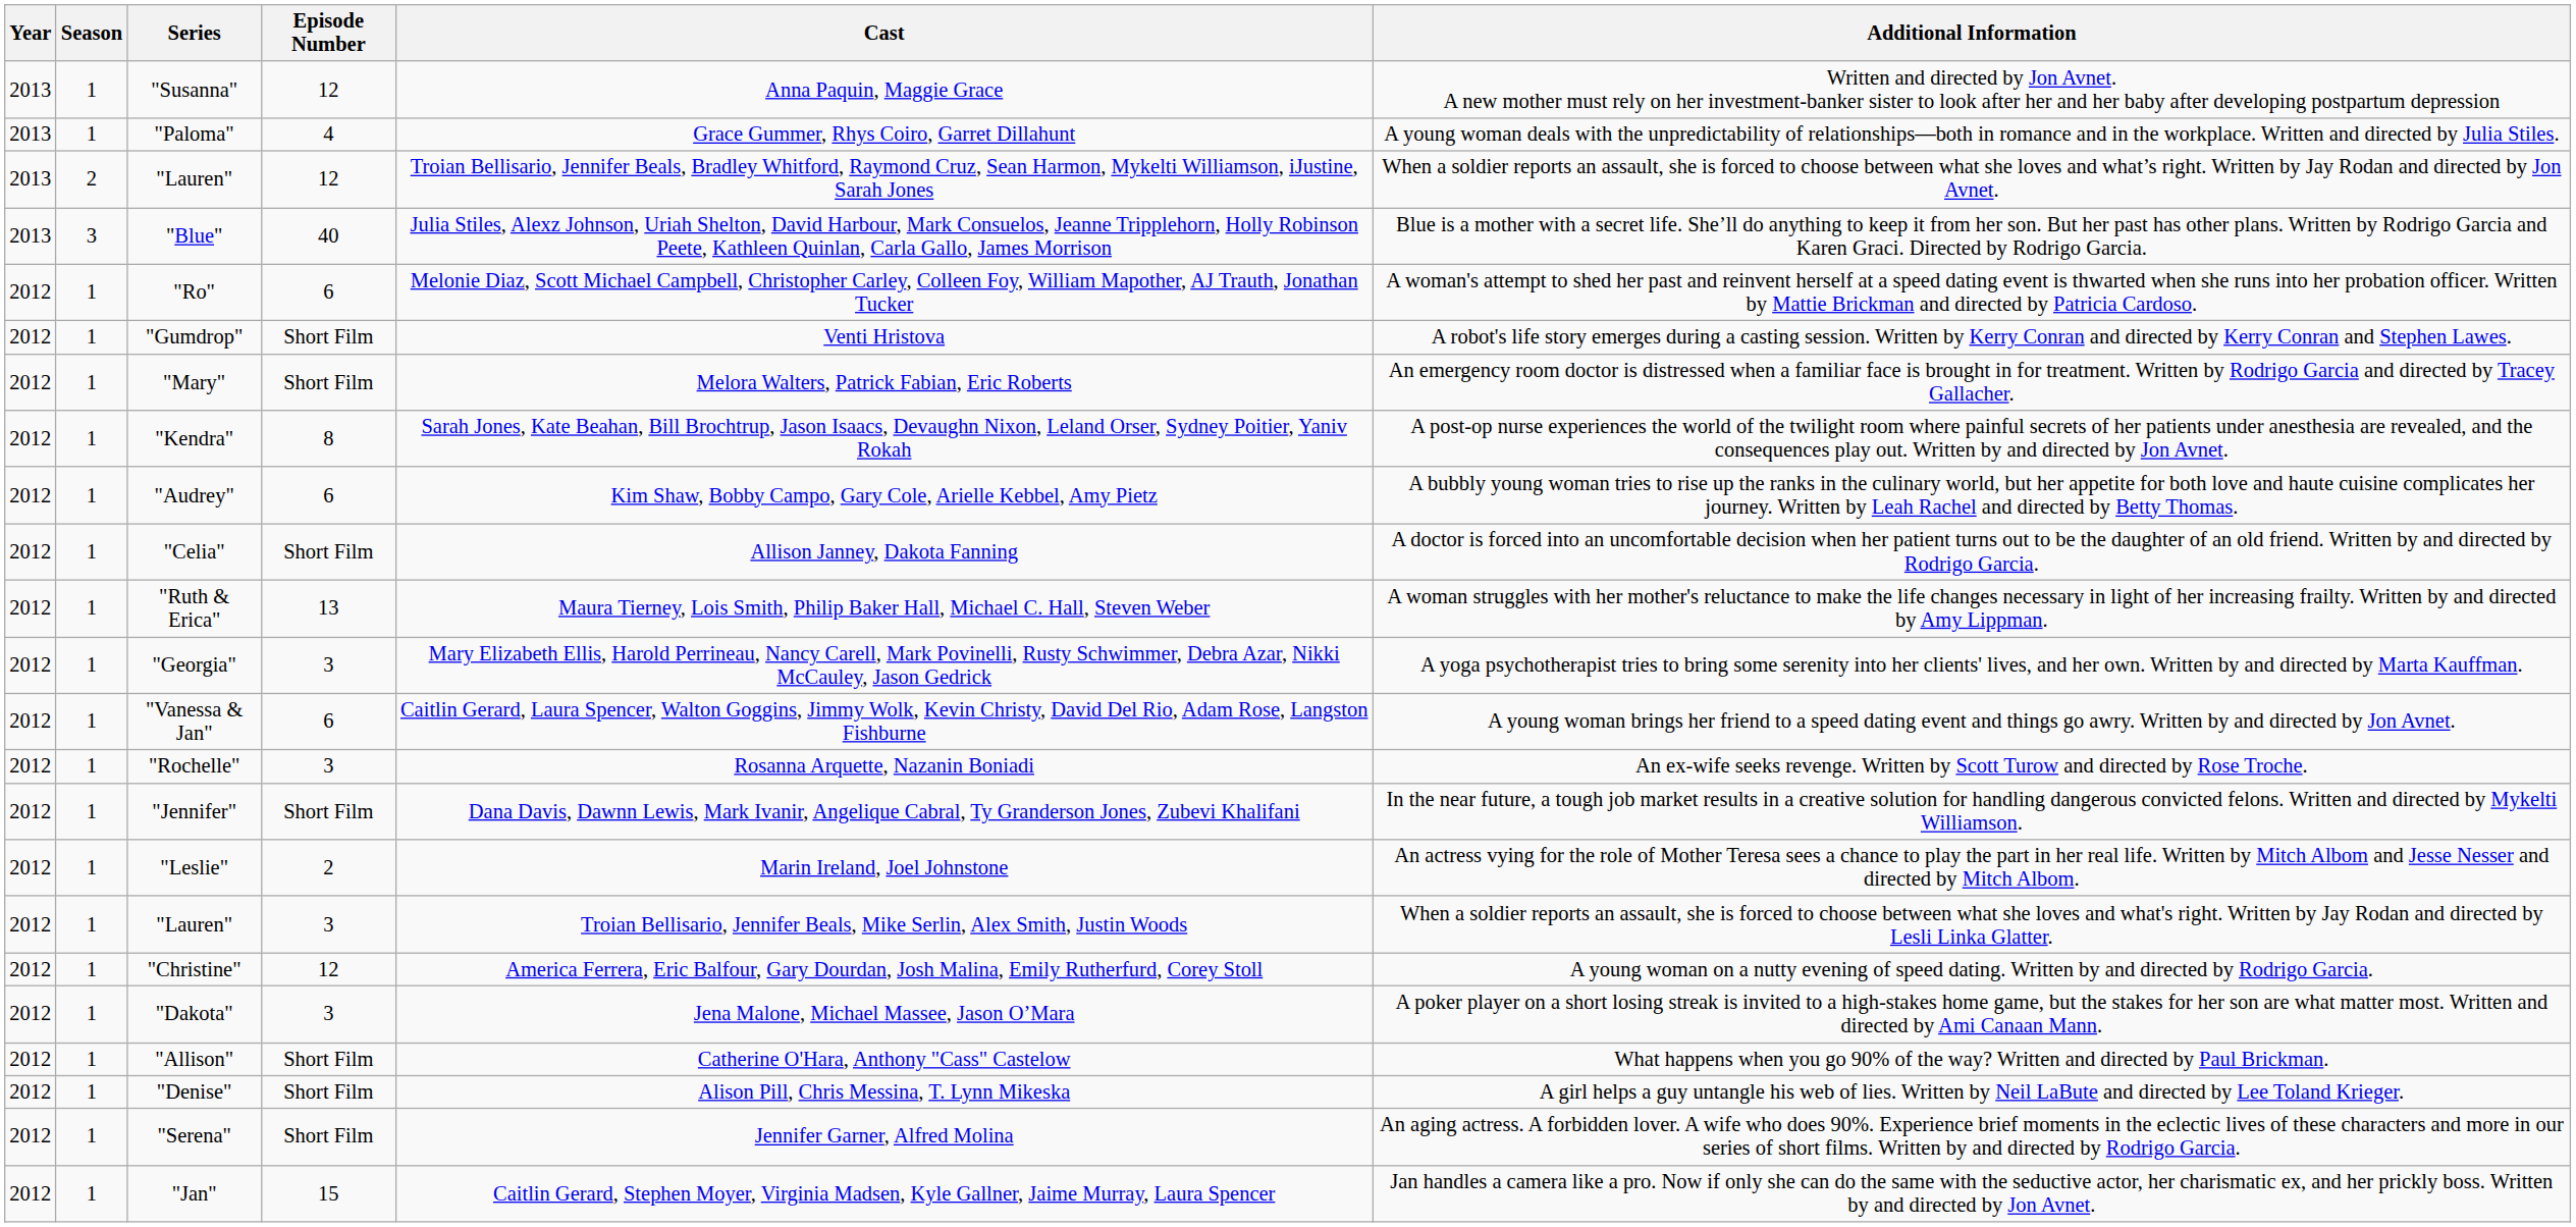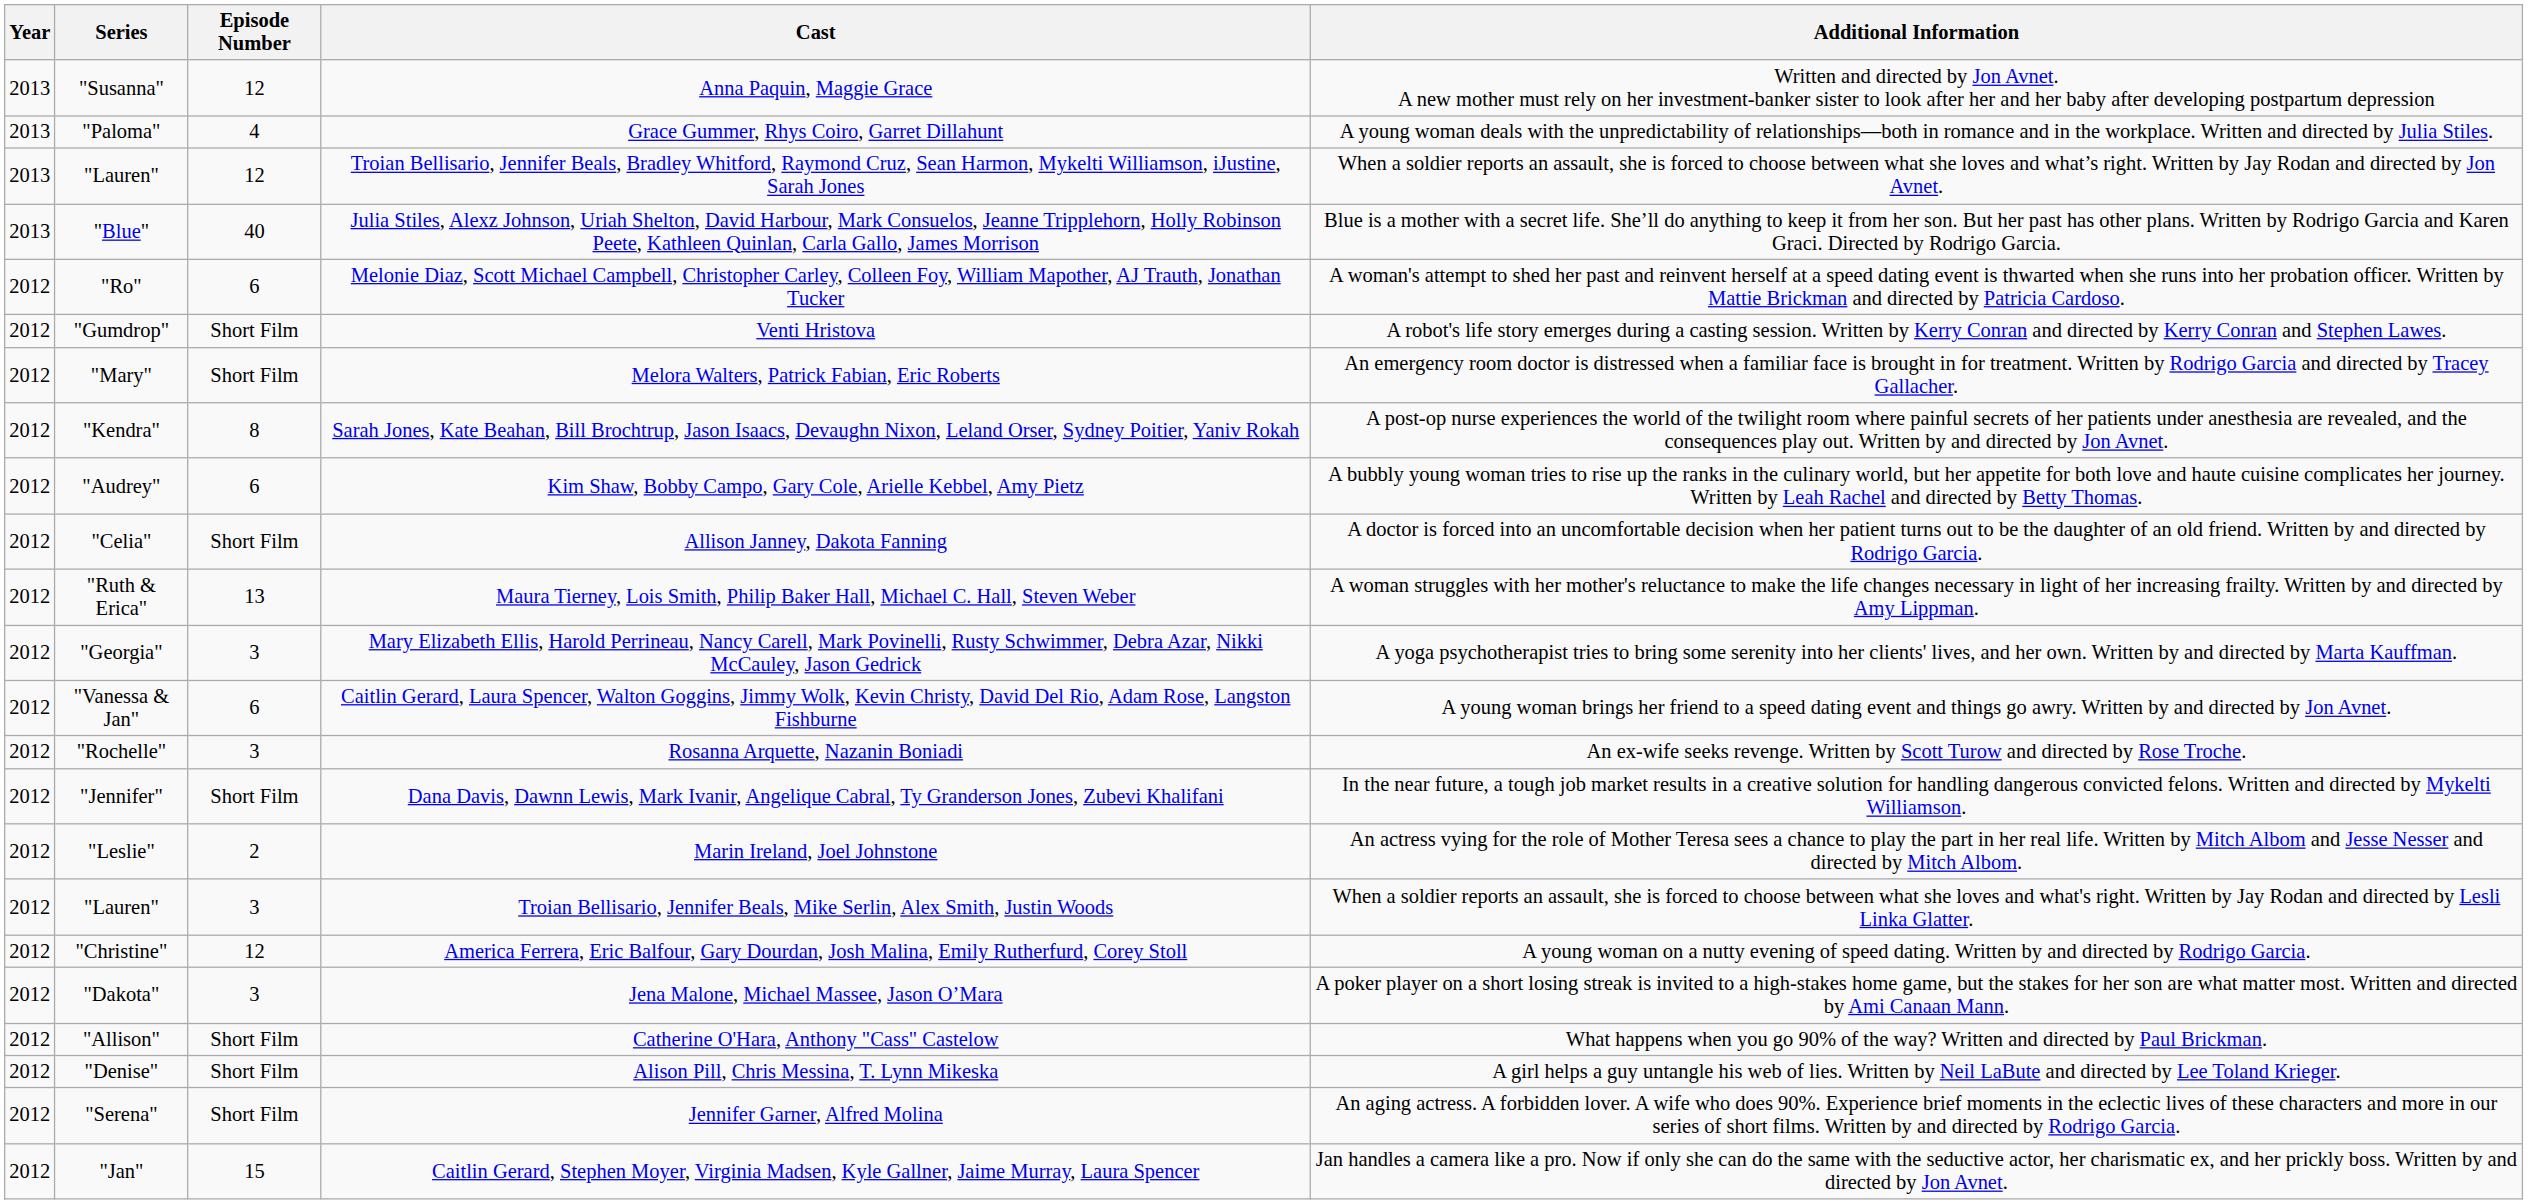 <table class="wikitable" style="text-align:center;">
 <tr>
 <th>Year</th>
-<th>Season</th>
 <th>Series</th>
 <th>Episode Number</th>
 <th>Cast</th>
 <th>Additional Information</th>
 </tr>
 <tr>
 <td>2013</td>
-<td>1</td>
 <td>"Susanna"</td>
 <td>12</td>
 <td><a href='#'>Anna Paquin</a>, <a href='#'>Maggie Grace</a></td>
 <td>Written and directed by <a href='#'>Jon Avnet</a>.<br>A new mother must rely on her investment-banker sister to look after her and her baby after developing postpartum depression </td>
 </tr>
 <tr>
 <td>2013</td>
-<td>1</td>
 <td>"Paloma"</td>
 <td>4</td>
 <td><a href='#'>Grace Gummer</a>, <a href='#'>Rhys Coiro</a>, <a href='#'>Garret Dillahunt</a></td>
 <td>A young woman deals with the unpredictability of relationships—both in romance and in the workplace.  Written and directed by <a href='#'>Julia Stiles</a>.</td>
 </tr>
 <tr>
 <td>2013</td>
-<td>2</td>
 <td>"Lauren"</td>
 <td>12</td>
 <td><a href='#'>Troian Bellisario</a>, <a href='#'>Jennifer Beals</a>, <a href='#'>Bradley Whitford</a>, <a href='#'>Raymond Cruz</a>, <a href='#'>Sean Harmon</a>, <a href='#'>Mykelti Williamson</a>, <a href='#'>iJustine</a>, <a href='#'>Sarah Jones</a></td>
 <td>When a soldier reports an assault, she is forced to choose between what she loves and what’s right.  Written by  Jay Rodan and directed by <a href='#'>Jon Avnet</a>.</td>
 </tr>
 <tr>
 <td>2013</td>
-<td>3</td>
 <td>"<a href='#'>Blue</a>"</td>
 <td>40</td>
 <td><a href='#'>Julia Stiles</a>, <a href='#'>Alexz Johnson</a>, <a href='#'>Uriah Shelton</a>, <a href='#'>David Harbour</a>, <a href='#'>Mark Consuelos</a>, <a href='#'>Jeanne Tripplehorn</a>, <a href='#'>Holly Robinson Peete</a>, <a href='#'>Kathleen Quinlan</a>, <a href='#'>Carla Gallo</a>, <a href='#'>James Morrison</a></td>
 <td>Blue is a mother with a secret life. She’ll do anything to keep it from her son. But her past has other plans.  Written by Rodrigo Garcia and Karen Graci. Directed by Rodrigo Garcia.</td>
 </tr>
 <tr>
 <td>2012</td>
-<td>1</td>
 <td>"Ro"</td>
 <td>6</td>
 <td><a href='#'>Melonie Diaz</a>, <a href='#'>Scott Michael Campbell</a>, <a href='#'>Christopher Carley</a>, <a href='#'>Colleen Foy</a>, <a href='#'>William Mapother</a>, <a href='#'>AJ Trauth</a>, <a href='#'>Jonathan Tucker</a></td>
 <td>A woman's attempt to shed her past and reinvent herself at a speed dating event is thwarted when she runs into her probation officer. Written by <a href='#'>Mattie Brickman</a> and directed by <a href='#'>Patricia Cardoso</a>.</td>
 </tr>
 <tr>
 <td>2012</td>
-<td>1</td>
 <td>"Gumdrop"</td>
 <td>Short Film</td>
 <td><a href='#'>Venti Hristova</a></td>
 <td>A robot's life story emerges during a casting session. Written by <a href='#'>Kerry Conran</a> and directed by <a href='#'>Kerry Conran</a> and <a href='#'>Stephen Lawes</a>.</td>
 </tr>
 <tr>
 <td>2012</td>
-<td>1</td>
 <td>"Mary"</td>
 <td>Short Film</td>
 <td><a href='#'>Melora Walters</a>, <a href='#'>Patrick Fabian</a>, <a href='#'>Eric Roberts</a></td>
 <td>An emergency room doctor is distressed when a familiar face is brought in for treatment. Written by <a href='#'>Rodrigo Garcia</a> and directed by <a href='#'>Tracey Gallacher</a>.</td>
 </tr>
 <tr>
 <td>2012</td>
-<td>1</td>
 <td>"Kendra"</td>
 <td>8</td>
 <td><a href='#'>Sarah Jones</a>, <a href='#'>Kate Beahan</a>, <a href='#'>Bill Brochtrup</a>, <a href='#'>Jason Isaacs</a>, <a href='#'>Devaughn Nixon</a>, <a href='#'>Leland Orser</a>, <a href='#'>Sydney Poitier</a>, <a href='#'>Yaniv Rokah</a></td>
 <td>A post-op nurse experiences the world of the twilight room where painful secrets of her patients under anesthesia are revealed, and the consequences play out. Written by and directed by <a href='#'>Jon Avnet</a>.</td>
 </tr>
 <tr>
 <td>2012</td>
-<td>1</td>
 <td>"Audrey"</td>
 <td>6</td>
 <td><a href='#'>Kim Shaw</a>, <a href='#'>Bobby Campo</a>, <a href='#'>Gary Cole</a>, <a href='#'>Arielle Kebbel</a>, <a href='#'>Amy Pietz</a></td>
 <td>A bubbly young woman tries to rise up the ranks in the culinary world, but her appetite for both love and haute cuisine complicates her journey.  Written by <a href='#'>Leah Rachel</a> and directed by <a href='#'>Betty Thomas</a>.</td>
 </tr>
 <tr>
 <td>2012</td>
-<td>1</td>
 <td>"Celia"</td>
 <td>Short Film</td>
 <td><a href='#'>Allison Janney</a>, <a href='#'>Dakota Fanning</a></td>
 <td>A doctor is forced into an uncomfortable decision when her patient turns out to be the daughter of an old friend. Written by and directed by <a href='#'>Rodrigo Garcia</a>.</td>
 </tr>
 <tr>
 <td>2012</td>
-<td>1</td>
 <td>"Ruth & Erica"</td>
 <td>13</td>
 <td><a href='#'>Maura Tierney</a>, <a href='#'>Lois Smith</a>, <a href='#'>Philip Baker Hall</a>, <a href='#'>Michael C. Hall</a>, <a href='#'>Steven Weber</a></td>
 <td>A woman struggles with her mother's reluctance to make the life changes necessary in light of her increasing frailty. Written by and directed by <a href='#'>Amy Lippman</a>.</td>
 </tr>
 <tr>
 <td>2012</td>
-<td>1</td>
 <td>"Georgia"</td>
 <td>3</td>
 <td><a href='#'>Mary Elizabeth Ellis</a>, <a href='#'>Harold Perrineau</a>, <a href='#'>Nancy Carell</a>, <a href='#'>Mark Povinelli</a>, <a href='#'>Rusty Schwimmer</a>, <a href='#'>Debra Azar</a>, <a href='#'>Nikki McCauley</a>, <a href='#'>Jason Gedrick</a></td>
 <td>A yoga psychotherapist tries to bring some serenity into her clients' lives, and her own. Written by and directed by <a href='#'>Marta Kauffman</a>.</td>
 </tr>
 <tr>
 <td>2012</td>
-<td>1</td>
 <td>"Vanessa & Jan"</td>
 <td>6</td>
 <td><a href='#'>Caitlin Gerard</a>, <a href='#'>Laura Spencer</a>, <a href='#'>Walton Goggins</a>, <a href='#'>Jimmy Wolk</a>, <a href='#'>Kevin Christy</a>, <a href='#'>David Del Rio</a>, <a href='#'>Adam Rose</a>, <a href='#'>Langston Fishburne</a></td>
 <td>A young woman brings her friend to a speed dating event and things go awry. Written by and directed by <a href='#'>Jon Avnet</a>.</td>
 </tr>
 <tr>
 <td>2012</td>
-<td>1</td>
 <td>"Rochelle"</td>
 <td>3</td>
 <td><a href='#'>Rosanna Arquette</a>, <a href='#'>Nazanin Boniadi</a></td>
 <td>An ex-wife seeks revenge. Written by <a href='#'>Scott Turow</a> and directed by <a href='#'>Rose Troche</a>.</td>
 </tr>
 <tr>
 <td>2012</td>
-<td>1</td>
 <td>"Jennifer"</td>
 <td>Short Film</td>
 <td><a href='#'>Dana Davis</a>, <a href='#'>Dawnn Lewis</a>, <a href='#'>Mark Ivanir</a>, <a href='#'>Angelique Cabral</a>, <a href='#'>Ty Granderson Jones</a>, <a href='#'>Zubevi Khalifani</a></td>
 <td>In the near future, a tough job market results in a creative solution for handling dangerous convicted felons. Written and directed by <a href='#'>Mykelti Williamson</a>.</td>
 </tr>
 <tr>
 <td>2012</td>
-<td>1</td>
 <td>"Leslie"</td>
 <td>2</td>
 <td><a href='#'>Marin Ireland</a>, <a href='#'>Joel Johnstone</a></td>
 <td>An actress vying for the role of Mother Teresa sees a chance to play the part in her real life. Written by <a href='#'>Mitch Albom</a> and <a href='#'>Jesse Nesser</a> and directed by <a href='#'>Mitch Albom</a>.</td>
 </tr>
 <tr>
 <td>2012</td>
-<td>1</td>
 <td>"Lauren"</td>
 <td>3</td>
 <td><a href='#'>Troian Bellisario</a>, <a href='#'>Jennifer Beals</a>, <a href='#'>Mike Serlin</a>, <a href='#'>Alex Smith</a>, <a href='#'>Justin Woods</a></td>
 <td>When a soldier reports an assault, she is forced to choose between what she loves and what's right.  Written by  Jay Rodan and directed by <a href='#'>Lesli Linka Glatter</a>.</td>
 </tr>
 <tr>
 <td>2012</td>
-<td>1</td>
 <td>"Christine"</td>
 <td>12</td>
 <td><a href='#'>America Ferrera</a>, <a href='#'>Eric Balfour</a>, <a href='#'>Gary Dourdan</a>, <a href='#'>Josh Malina</a>, <a href='#'>Emily Rutherfurd</a>, <a href='#'>Corey Stoll</a></td>
 <td>A young woman on a nutty evening of speed dating. Written by and directed by <a href='#'>Rodrigo Garcia</a>.</td>
 </tr>
 <tr>
 <td>2012</td>
-<td>1</td>
 <td>"Dakota"</td>
 <td>3</td>
 <td><a href='#'>Jena Malone</a>, <a href='#'>Michael Massee</a>, <a href='#'>Jason O’Mara</a></td>
 <td>A poker player on a short losing streak is invited to a high-stakes home game, but the stakes for her son are what matter most. Written and directed by <a href='#'>Ami Canaan Mann</a>.</td>
 </tr>
 <tr>
 <td>2012</td>
-<td>1</td>
 <td>"Allison"</td>
 <td>Short Film</td>
 <td><a href='#'>Catherine O'Hara</a>, <a href='#'>Anthony "Cass" Castelow</a></td>
 <td>What happens when you go 90% of the way? Written and directed by <a href='#'>Paul Brickman</a>.</td>
 </tr>
 <tr>
 <td>2012</td>
-<td>1</td>
 <td>"Denise"</td>
 <td>Short Film</td>
 <td><a href='#'>Alison Pill</a>, <a href='#'>Chris Messina</a>, <a href='#'>T. Lynn Mikeska</a></td>
 <td>A girl helps a guy untangle his web of lies. Written by <a href='#'>Neil LaBute</a> and directed by <a href='#'>Lee Toland Krieger</a>.</td>
 </tr>
 <tr>
 <td>2012</td>
-<td>1</td>
 <td>"Serena"</td>
 <td>Short Film</td>
 <td><a href='#'>Jennifer Garner</a>, <a href='#'>Alfred Molina</a></td>
 <td>An aging actress. A forbidden lover. A wife who does 90%. Experience brief moments in the eclectic lives of these characters and more in our series of short films. Written by and directed by <a href='#'>Rodrigo Garcia</a>.</td>
 </tr>
 <tr>
 <td>2012</td>
-<td>1</td>
 <td>"Jan"</td>
 <td>15</td>
 <td><a href='#'>Caitlin Gerard</a>, <a href='#'>Stephen Moyer</a>, <a href='#'>Virginia Madsen</a>, <a href='#'>Kyle Gallner</a>, <a href='#'>Jaime Murray</a>, <a href='#'>Laura Spencer</a></td>
 <td>Jan handles a camera like a pro. Now if only she can do the same with the seductive actor, her charismatic ex, and her prickly boss. Written by and directed by <a href='#'>Jon Avnet</a>.</td>
 </tr>
 </table>
